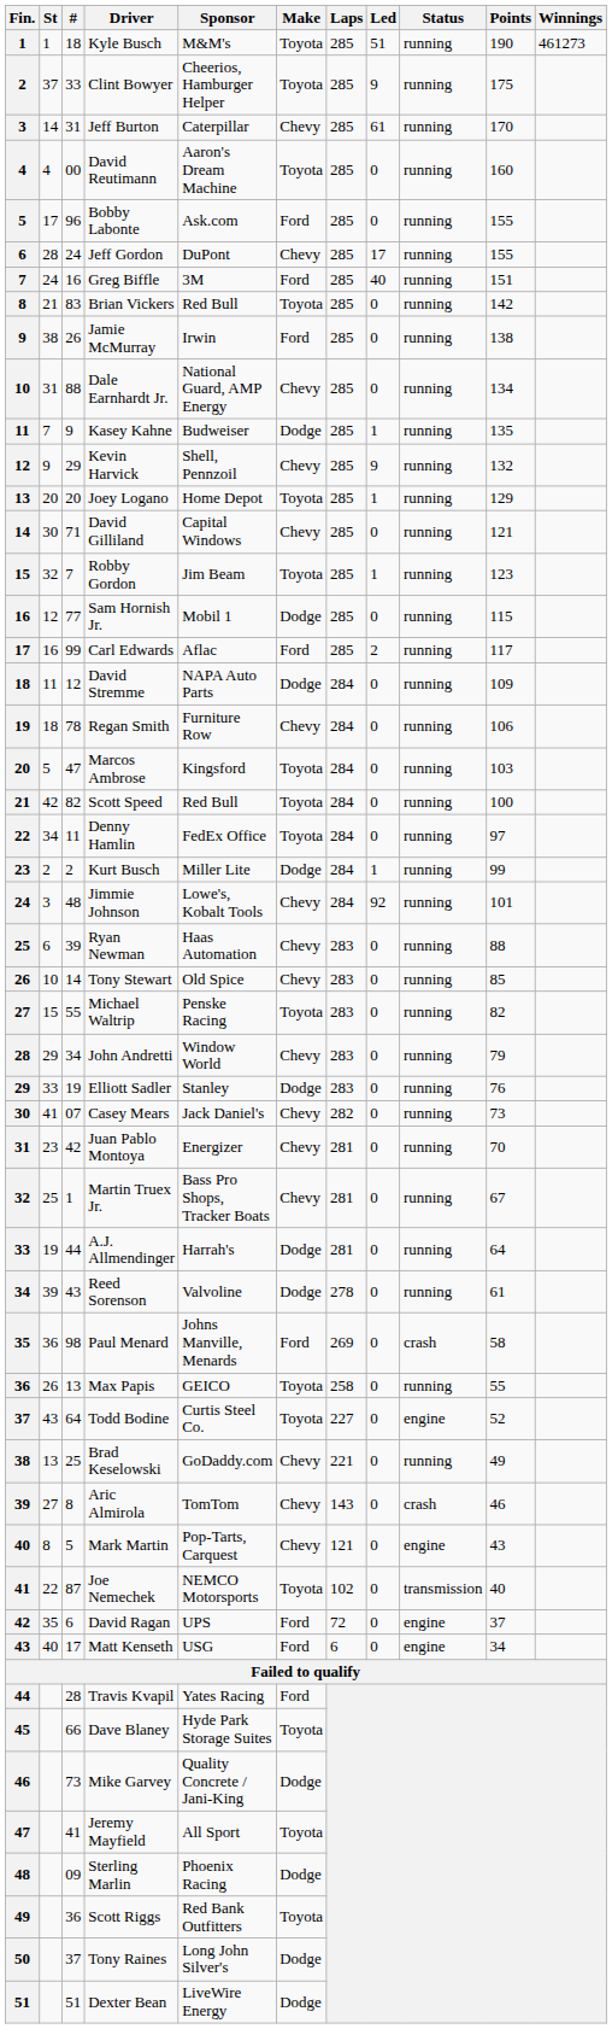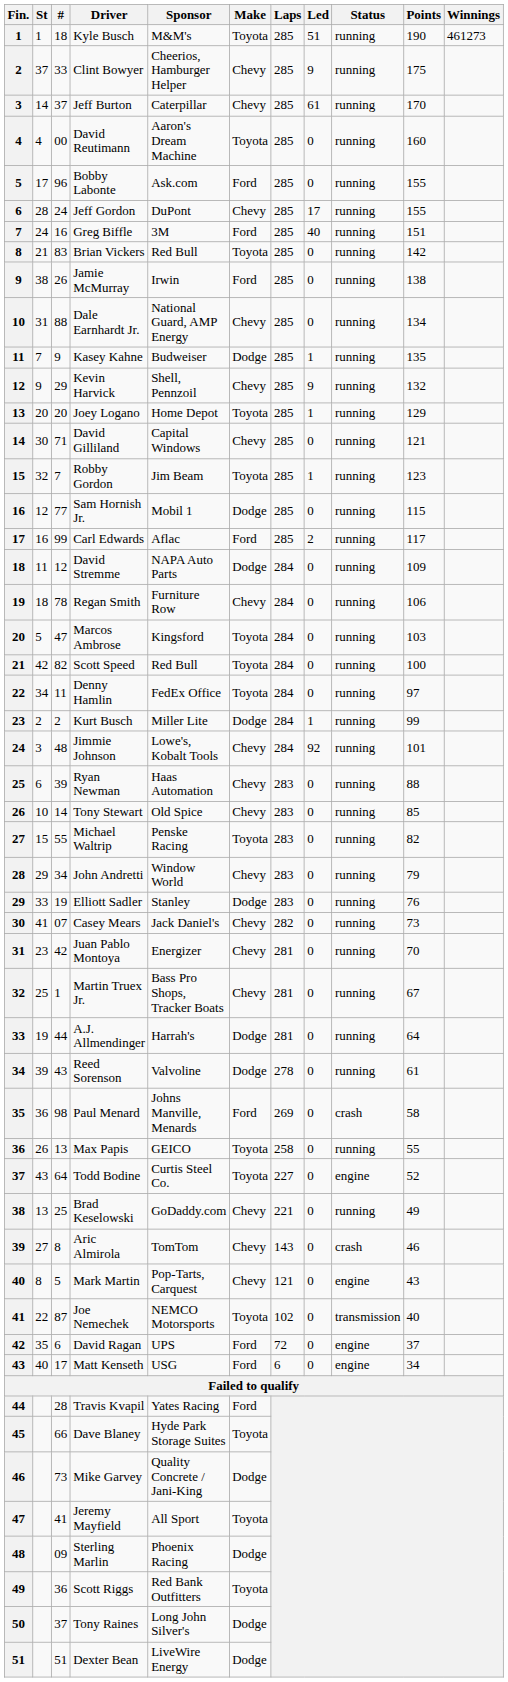 <table class="wikitable sortable">
 <tr>
 <th>Fin.</th>
 <th>St</th>
 <th>#</th>
 <th>Driver</th>
 <th>Sponsor</th>
 <th>Make</th>
 <th>Laps</th>
 <th>Led</th>
 <th>Status</th>
 <th>Points</th>
 <th>Winnings</th>
 </tr>
 <tr>
 <th>1</th>
 <td>1</td>
 <td>18</td>
 <td>Kyle Busch</td>
 <td>M&M's</td>
 <td>Toyota</td>
 <td>285</td>
 <td>51</td>
 <td>running</td>
 <td>190</td>
 <td>461273</td>
 </tr>
 <tr>
 <th>2</th>
 <td>37</td>
 <td>33</td>
 <td>Clint Bowyer</td>
 <td>Cheerios, Hamburger Helper</td>
-<td>Toyota</td>
+<td>Chevy</td>
 <td>285</td>
 <td>9</td>
 <td>running</td>
 <td>175</td>
 <td></td>
 </tr>
 <tr>
 <th>3</th>
 <td>14</td>
-<td>31</td>
+<td>37</td>
 <td>Jeff Burton</td>
 <td>Caterpillar</td>
 <td>Chevy</td>
 <td>285</td>
 <td>61</td>
 <td>running</td>
 <td>170</td>
 <td></td>
 </tr>
 <tr>
 <th>4</th>
 <td>4</td>
 <td>00</td>
 <td>David Reutimann</td>
 <td>Aaron's Dream Machine</td>
 <td>Toyota</td>
 <td>285</td>
 <td>0</td>
 <td>running</td>
 <td>160</td>
 <td></td>
 </tr>
 <tr>
 <th>5</th>
 <td>17</td>
 <td>96</td>
 <td>Bobby Labonte</td>
 <td>Ask.com</td>
 <td>Ford</td>
 <td>285</td>
 <td>0</td>
 <td>running</td>
 <td>155</td>
 <td></td>
 </tr>
 <tr>
 <th>6</th>
 <td>28</td>
 <td>24</td>
 <td>Jeff Gordon</td>
 <td>DuPont</td>
 <td>Chevy</td>
 <td>285</td>
 <td>17</td>
 <td>running</td>
 <td>155</td>
 <td></td>
 </tr>
 <tr>
 <th>7</th>
 <td>24</td>
 <td>16</td>
 <td>Greg Biffle</td>
 <td>3M</td>
 <td>Ford</td>
 <td>285</td>
 <td>40</td>
 <td>running</td>
 <td>151</td>
 <td></td>
 </tr>
 <tr>
 <th>8</th>
 <td>21</td>
 <td>83</td>
 <td>Brian Vickers</td>
 <td>Red Bull</td>
 <td>Toyota</td>
 <td>285</td>
 <td>0</td>
 <td>running</td>
 <td>142</td>
 <td></td>
 </tr>
 <tr>
 <th>9</th>
 <td>38</td>
 <td>26</td>
 <td>Jamie McMurray</td>
 <td>Irwin</td>
 <td>Ford</td>
 <td>285</td>
 <td>0</td>
 <td>running</td>
 <td>138</td>
 <td></td>
 </tr>
 <tr>
 <th>10</th>
 <td>31</td>
 <td>88</td>
 <td>Dale Earnhardt Jr.</td>
 <td>National Guard, AMP Energy</td>
 <td>Chevy</td>
 <td>285</td>
 <td>0</td>
 <td>running</td>
 <td>134</td>
 <td></td>
 </tr>
 <tr>
 <th>11</th>
 <td>7</td>
 <td>9</td>
 <td>Kasey Kahne</td>
 <td>Budweiser</td>
 <td>Dodge</td>
 <td>285</td>
 <td>1</td>
 <td>running</td>
 <td>135</td>
 <td></td>
 </tr>
 <tr>
 <th>12</th>
 <td>9</td>
 <td>29</td>
 <td>Kevin Harvick</td>
 <td>Shell, Pennzoil</td>
 <td>Chevy</td>
 <td>285</td>
 <td>9</td>
 <td>running</td>
 <td>132</td>
 <td></td>
 </tr>
 <tr>
 <th>13</th>
 <td>20</td>
 <td>20</td>
 <td>Joey Logano</td>
 <td>Home Depot</td>
 <td>Toyota</td>
 <td>285</td>
 <td>1</td>
 <td>running</td>
 <td>129</td>
 <td></td>
 </tr>
 <tr>
 <th>14</th>
 <td>30</td>
 <td>71</td>
 <td>David Gilliland</td>
 <td>Capital Windows</td>
 <td>Chevy</td>
 <td>285</td>
 <td>0</td>
 <td>running</td>
 <td>121</td>
 <td></td>
 </tr>
 <tr>
 <th>15</th>
 <td>32</td>
 <td>7</td>
 <td>Robby Gordon</td>
 <td>Jim Beam</td>
 <td>Toyota</td>
 <td>285</td>
 <td>1</td>
 <td>running</td>
 <td>123</td>
 <td></td>
 </tr>
 <tr>
 <th>16</th>
 <td>12</td>
 <td>77</td>
 <td>Sam Hornish Jr.</td>
 <td>Mobil 1</td>
 <td>Dodge</td>
 <td>285</td>
 <td>0</td>
 <td>running</td>
 <td>115</td>
 <td></td>
 </tr>
 <tr>
 <th>17</th>
 <td>16</td>
 <td>99</td>
 <td>Carl Edwards</td>
 <td>Aflac</td>
 <td>Ford</td>
 <td>285</td>
 <td>2</td>
 <td>running</td>
 <td>117</td>
 <td></td>
 </tr>
 <tr>
 <th>18</th>
 <td>11</td>
 <td>12</td>
 <td>David Stremme</td>
 <td>NAPA Auto Parts</td>
 <td>Dodge</td>
 <td>284</td>
 <td>0</td>
 <td>running</td>
 <td>109</td>
 <td></td>
 </tr>
 <tr>
 <th>19</th>
 <td>18</td>
 <td>78</td>
 <td>Regan Smith</td>
 <td>Furniture Row</td>
 <td>Chevy</td>
 <td>284</td>
 <td>0</td>
 <td>running</td>
 <td>106</td>
 <td></td>
 </tr>
 <tr>
 <th>20</th>
 <td>5</td>
 <td>47</td>
 <td>Marcos Ambrose</td>
 <td>Kingsford</td>
 <td>Toyota</td>
 <td>284</td>
 <td>0</td>
 <td>running</td>
 <td>103</td>
 <td></td>
 </tr>
 <tr>
 <th>21</th>
 <td>42</td>
 <td>82</td>
 <td>Scott Speed</td>
 <td>Red Bull</td>
 <td>Toyota</td>
 <td>284</td>
 <td>0</td>
 <td>running</td>
 <td>100</td>
 <td></td>
 </tr>
 <tr>
 <th>22</th>
 <td>34</td>
 <td>11</td>
 <td>Denny Hamlin</td>
 <td>FedEx Office</td>
 <td>Toyota</td>
 <td>284</td>
 <td>0</td>
 <td>running</td>
 <td>97</td>
 <td></td>
 </tr>
 <tr>
 <th>23</th>
 <td>2</td>
 <td>2</td>
 <td>Kurt Busch</td>
 <td>Miller Lite</td>
 <td>Dodge</td>
 <td>284</td>
 <td>1</td>
 <td>running</td>
 <td>99</td>
 <td></td>
 </tr>
 <tr>
 <th>24</th>
 <td>3</td>
 <td>48</td>
 <td>Jimmie Johnson</td>
 <td>Lowe's, Kobalt Tools</td>
 <td>Chevy</td>
 <td>284</td>
 <td>92</td>
 <td>running</td>
 <td>101</td>
 <td></td>
 </tr>
 <tr>
 <th>25</th>
 <td>6</td>
 <td>39</td>
 <td>Ryan Newman</td>
 <td>Haas Automation</td>
 <td>Chevy</td>
 <td>283</td>
 <td>0</td>
 <td>running</td>
 <td>88</td>
 <td></td>
 </tr>
 <tr>
 <th>26</th>
 <td>10</td>
 <td>14</td>
 <td>Tony Stewart</td>
 <td>Old Spice</td>
 <td>Chevy</td>
 <td>283</td>
 <td>0</td>
 <td>running</td>
 <td>85</td>
 <td></td>
 </tr>
 <tr>
 <th>27</th>
 <td>15</td>
 <td>55</td>
 <td>Michael Waltrip</td>
 <td>Penske Racing</td>
 <td>Toyota</td>
 <td>283</td>
 <td>0</td>
 <td>running</td>
 <td>82</td>
 <td></td>
 </tr>
 <tr>
 <th>28</th>
 <td>29</td>
 <td>34</td>
 <td>John Andretti</td>
 <td>Window World</td>
 <td>Chevy</td>
 <td>283</td>
 <td>0</td>
 <td>running</td>
 <td>79</td>
 <td></td>
 </tr>
 <tr>
 <th>29</th>
 <td>33</td>
 <td>19</td>
 <td>Elliott Sadler</td>
 <td>Stanley</td>
 <td>Dodge</td>
 <td>283</td>
 <td>0</td>
 <td>running</td>
 <td>76</td>
 <td></td>
 </tr>
 <tr>
 <th>30</th>
 <td>41</td>
 <td>07</td>
 <td>Casey Mears</td>
 <td>Jack Daniel's</td>
 <td>Chevy</td>
 <td>282</td>
 <td>0</td>
 <td>running</td>
 <td>73</td>
 <td></td>
 </tr>
 <tr>
 <th>31</th>
 <td>23</td>
 <td>42</td>
 <td>Juan Pablo Montoya</td>
 <td>Energizer</td>
 <td>Chevy</td>
 <td>281</td>
 <td>0</td>
 <td>running</td>
 <td>70</td>
 <td></td>
 </tr>
 <tr>
 <th>32</th>
 <td>25</td>
 <td>1</td>
 <td>Martin Truex Jr.</td>
 <td>Bass Pro Shops, Tracker Boats</td>
 <td>Chevy</td>
 <td>281</td>
 <td>0</td>
 <td>running</td>
 <td>67</td>
 <td></td>
 </tr>
 <tr>
 <th>33</th>
 <td>19</td>
 <td>44</td>
 <td>A.J. Allmendinger</td>
 <td>Harrah's</td>
 <td>Dodge</td>
 <td>281</td>
 <td>0</td>
 <td>running</td>
 <td>64</td>
 <td></td>
 </tr>
 <tr>
 <th>34</th>
 <td>39</td>
 <td>43</td>
 <td>Reed Sorenson</td>
 <td>Valvoline</td>
 <td>Dodge</td>
 <td>278</td>
 <td>0</td>
 <td>running</td>
 <td>61</td>
 <td></td>
 </tr>
 <tr>
 <th>35</th>
 <td>36</td>
 <td>98</td>
 <td>Paul Menard</td>
 <td>Johns Manville, Menards</td>
 <td>Ford</td>
 <td>269</td>
 <td>0</td>
 <td>crash</td>
 <td>58</td>
 <td></td>
 </tr>
 <tr>
 <th>36</th>
 <td>26</td>
 <td>13</td>
 <td>Max Papis</td>
 <td>GEICO</td>
 <td>Toyota</td>
 <td>258</td>
 <td>0</td>
 <td>running</td>
 <td>55</td>
 <td></td>
 </tr>
 <tr>
 <th>37</th>
 <td>43</td>
 <td>64</td>
 <td>Todd Bodine</td>
 <td>Curtis Steel Co.</td>
 <td>Toyota</td>
 <td>227</td>
 <td>0</td>
 <td>engine</td>
 <td>52</td>
 <td></td>
 </tr>
 <tr>
 <th>38</th>
 <td>13</td>
 <td>25</td>
 <td>Brad Keselowski</td>
 <td>GoDaddy.com</td>
 <td>Chevy</td>
 <td>221</td>
 <td>0</td>
 <td>running</td>
 <td>49</td>
 <td></td>
 </tr>
 <tr>
 <th>39</th>
 <td>27</td>
 <td>8</td>
 <td>Aric Almirola</td>
 <td>TomTom</td>
 <td>Chevy</td>
 <td>143</td>
 <td>0</td>
 <td>crash</td>
 <td>46</td>
 <td></td>
 </tr>
 <tr>
 <th>40</th>
 <td>8</td>
 <td>5</td>
 <td>Mark Martin</td>
 <td>Pop-Tarts, Carquest</td>
 <td>Chevy</td>
 <td>121</td>
 <td>0</td>
 <td>engine</td>
 <td>43</td>
 <td></td>
 </tr>
 <tr>
 <th>41</th>
 <td>22</td>
 <td>87</td>
 <td>Joe Nemechek</td>
 <td>NEMCO Motorsports</td>
 <td>Toyota</td>
 <td>102</td>
 <td>0</td>
 <td>transmission</td>
 <td>40</td>
 <td></td>
 </tr>
 <tr>
 <th>42</th>
 <td>35</td>
 <td>6</td>
 <td>David Ragan</td>
 <td>UPS</td>
 <td>Ford</td>
 <td>72</td>
 <td>0</td>
 <td>engine</td>
 <td>37</td>
 <td></td>
 </tr>
 <tr>
 <th>43</th>
 <td>40</td>
 <td>17</td>
 <td>Matt Kenseth</td>
 <td>USG</td>
 <td>Ford</td>
 <td>6</td>
 <td>0</td>
 <td>engine</td>
 <td>34</td>
 <td></td>
 </tr>
 <tr>
 <th colspan="11">Failed to qualify</th>
 </tr>
 <tr>
 <th>44</th>
 <td></td>
 <td>28</td>
 <td>Travis Kvapil</td>
 <td>Yates Racing</td>
 <td>Ford</td>
 <th colspan="5" rowspan="8"></th>
 </tr>
 <tr>
 <th>45</th>
 <td></td>
 <td>66</td>
 <td>Dave Blaney</td>
 <td>Hyde Park Storage Suites</td>
 <td>Toyota</td>
 </tr>
 <tr>
 <th>46</th>
 <td></td>
 <td>73</td>
 <td>Mike Garvey</td>
 <td>Quality Concrete / Jani-King</td>
 <td>Dodge</td>
 </tr>
 <tr>
 <th>47</th>
 <td></td>
 <td>41</td>
 <td>Jeremy Mayfield</td>
 <td>All Sport</td>
 <td>Toyota</td>
 </tr>
 <tr>
 <th>48</th>
 <td></td>
 <td>09</td>
 <td>Sterling Marlin</td>
 <td>Phoenix Racing</td>
 <td>Dodge</td>
 </tr>
 <tr>
 <th>49</th>
 <td></td>
 <td>36</td>
 <td>Scott Riggs</td>
 <td>Red Bank Outfitters</td>
 <td>Toyota</td>
 </tr>
 <tr>
 <th>50</th>
 <td></td>
 <td>37</td>
 <td>Tony Raines</td>
 <td>Long John Silver's</td>
 <td>Dodge</td>
 </tr>
 <tr>
 <th>51</th>
 <td></td>
 <td>51</td>
 <td>Dexter Bean</td>
 <td>LiveWire Energy</td>
 <td>Dodge</td>
 </tr>
 </table>
